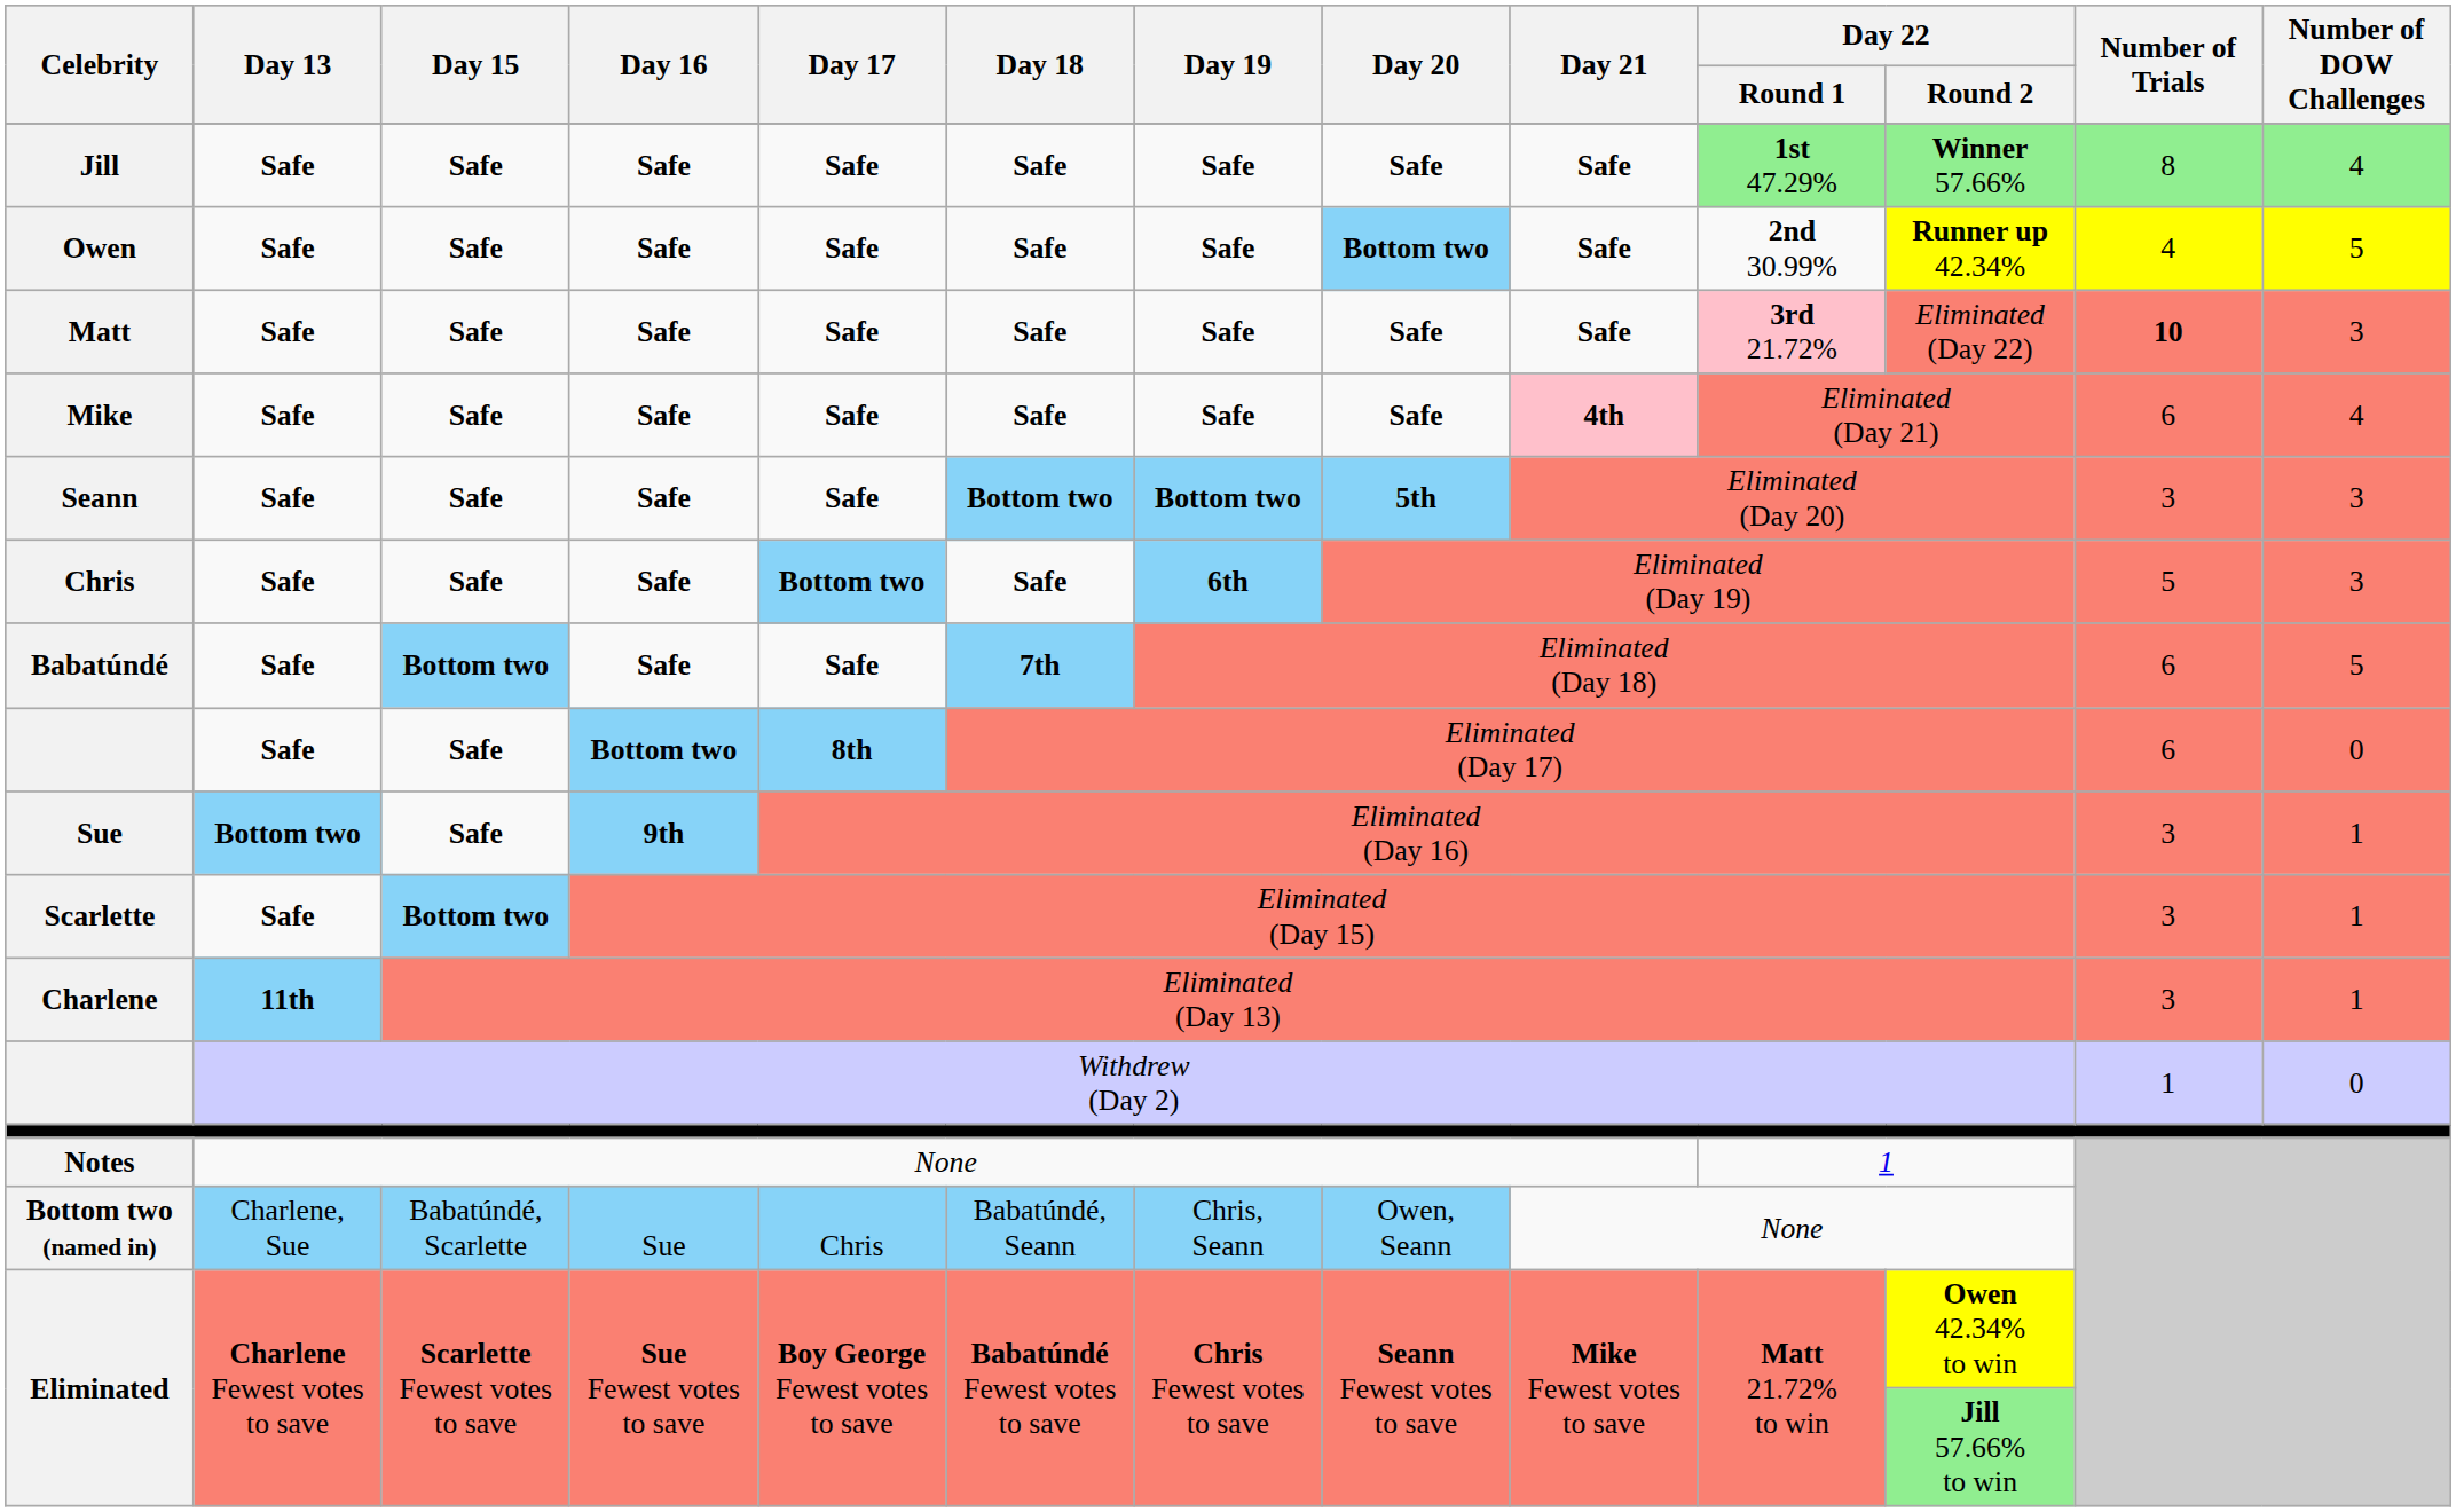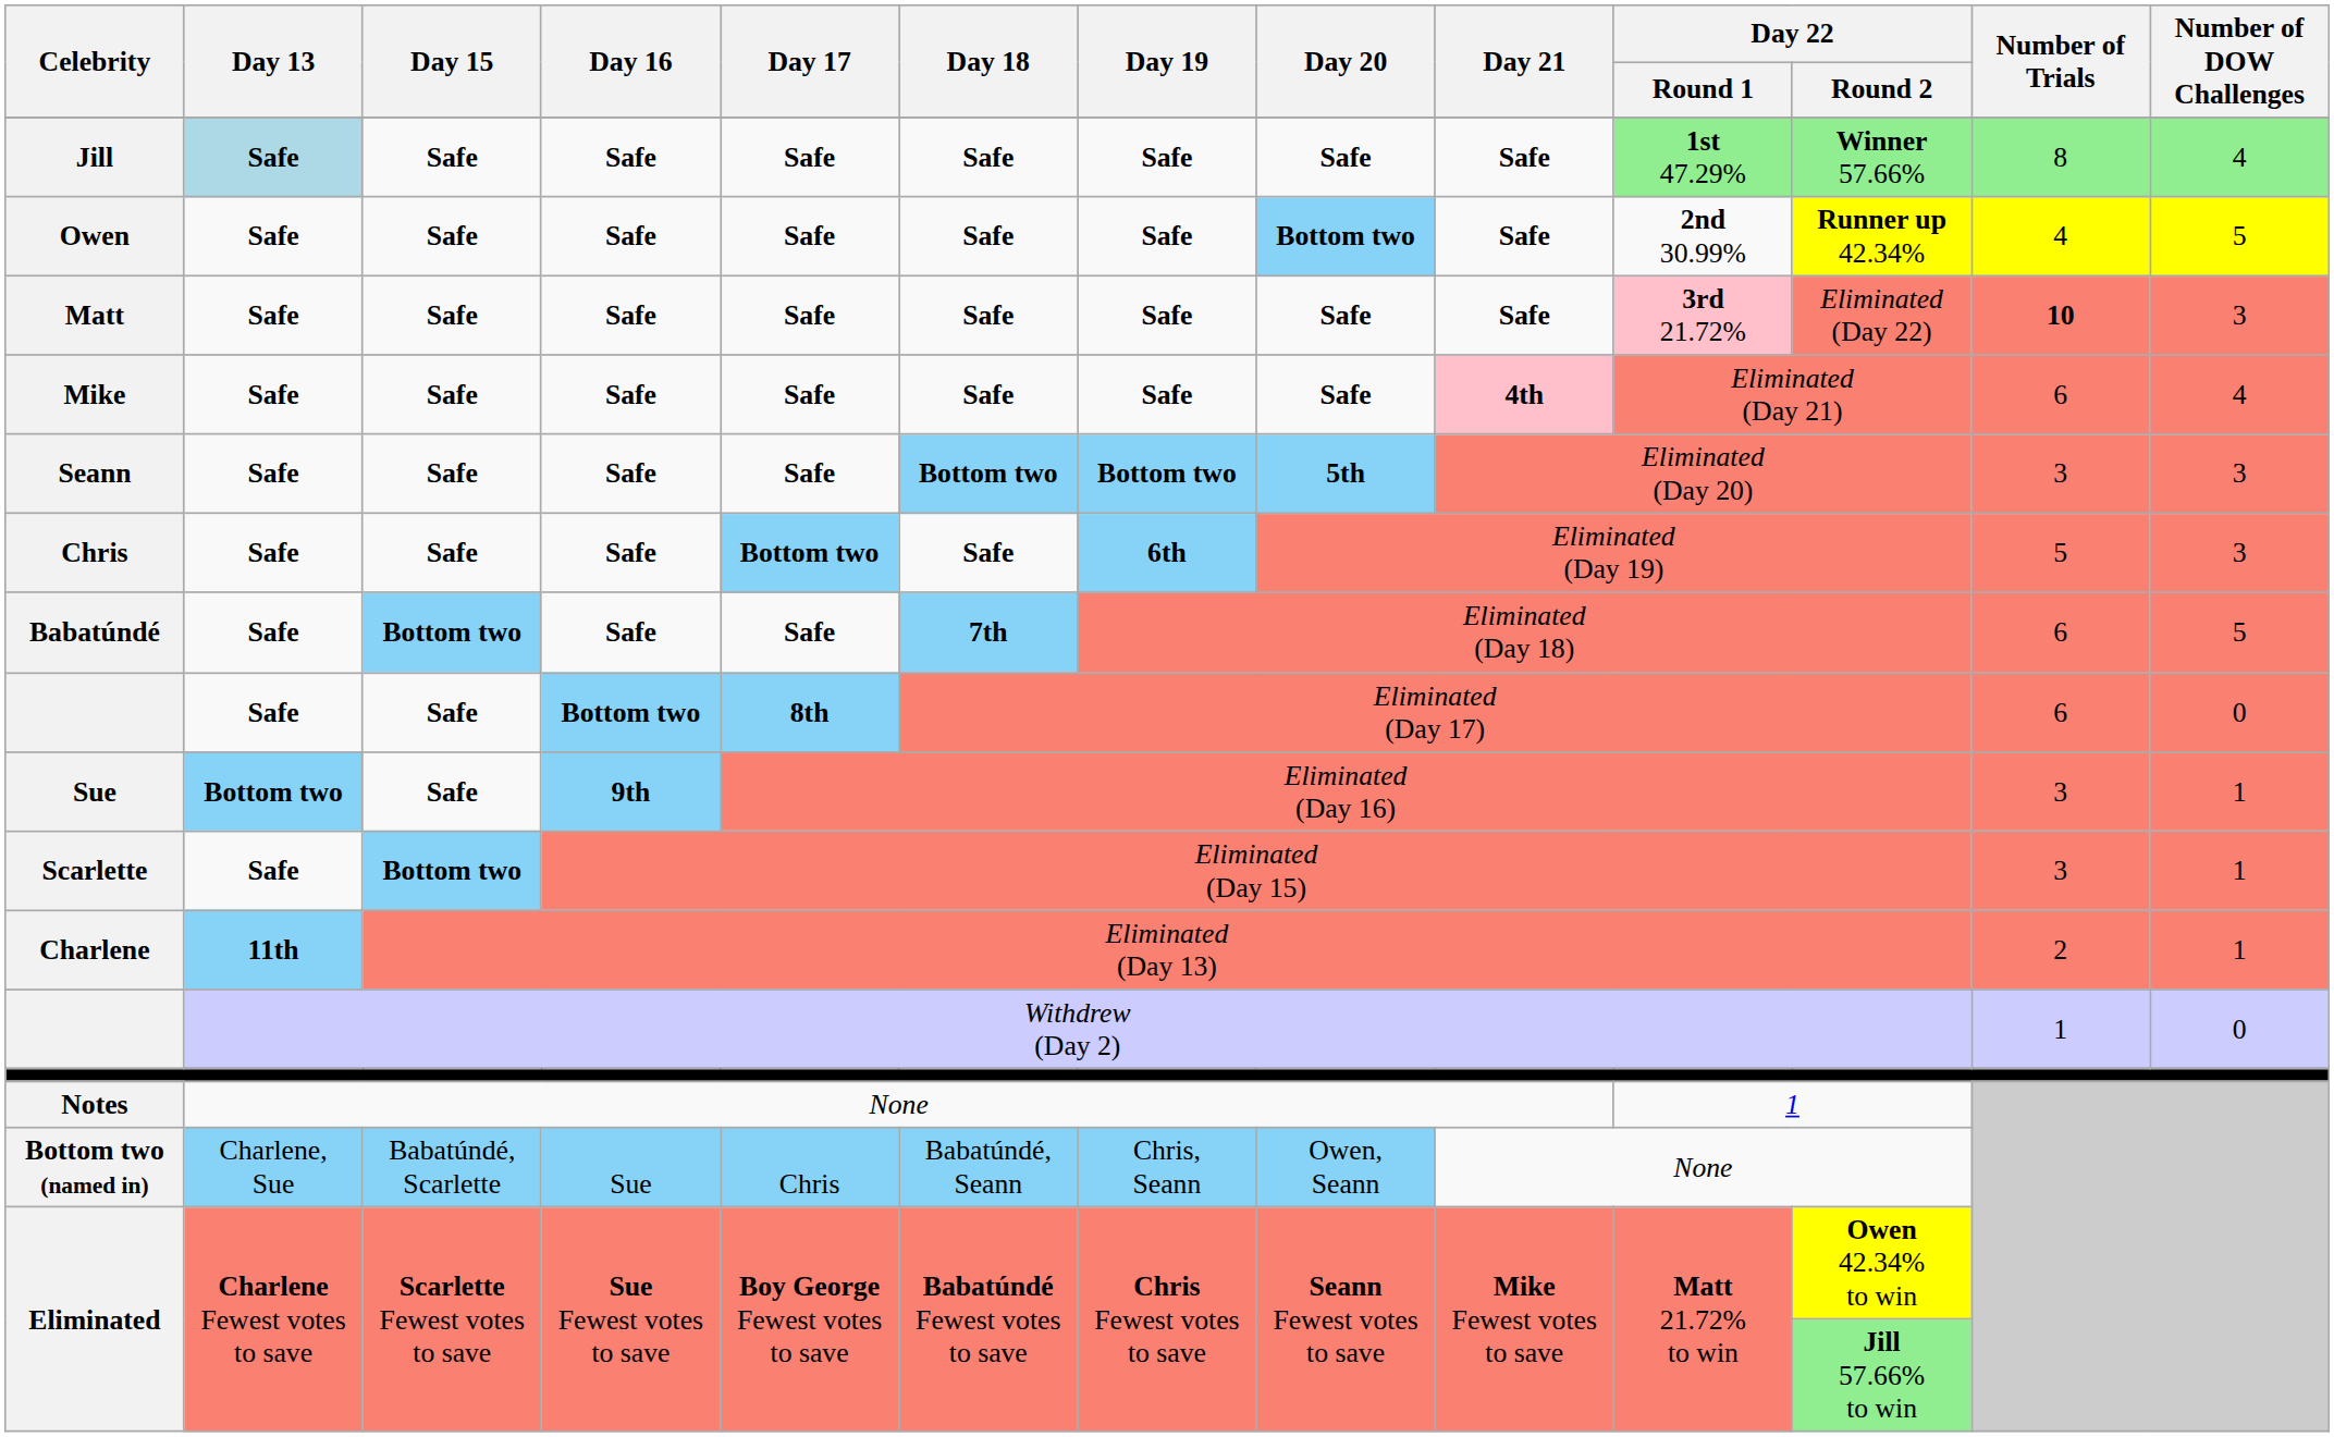 <table class="wikitable" style="text-align:center; font-size:95%; width:100%;">
 <tr>
 <th style="width:7%" rowspan=2>Celebrity</th>
 <th style="width:7%" rowspan=2>Day 13</th>
 <th style="width:7%" rowspan=2>Day 15</th>
 <th style="width:7%" rowspan=2>Day 16</th>
 <th style="width:7%" rowspan=2>Day 17</th>
 <th style="width:7%" rowspan=2>Day 18</th>
 <th style="width:7%" rowspan=2>Day 19</th>
 <th style="width:7%" rowspan=2>Day 20</th>
 <th style="width:7%" rowspan=2>Day 21</th>
 <th style="width:7%" colspan=2>Day 22</th>
 <th style="width:7%" rowspan=2>Number  of Trials</th>
 <th style="width:7%" rowspan=2>Number  of DOW Challenges</th>
 </tr>
 <tr>
 <th style="width:7%">Round 1</th>
 <th style="width:7%">Round 2</th>
 </tr>
 <tr>
 </tr>
 <tr>
 <th>Jill</th>
-<td><strong>Safe</strong></td>
+<td style="background: lightblue;"><strong>Safe</strong></td>
 <td><strong>Safe</strong></td>
 <td><strong>Safe</strong></td>
 <td><strong>Safe</strong></td>
 <td><strong>Safe</strong></td>
 <td><strong>Safe</strong></td>
 <td><strong>Safe</strong></td>
 <td><strong>Safe</strong></td>
 <td bgcolor=lightgreen><strong>1st</strong><br>47.29%</td>
 <td bgcolor=lightgreen><strong>Winner</strong><br>57.66%</td>
 <td bgcolor=lightgreen>8</td>
 <td bgcolor=lightgreen>4</td>
 </tr>
 <tr>
 <th>Owen</th>
 <td><strong>Safe</strong></td>
 <td><strong>Safe</strong></td>
 <td><strong>Safe</strong></td>
 <td><strong>Safe</strong></td>
 <td><strong>Safe</strong></td>
 <td><strong>Safe</strong></td>
 <td style="background:#87D3F8"><strong>Bottom two</strong></td>
 <td><strong>Safe</strong></td>
 <td><strong>2nd</strong><br>30.99%</td>
 <td bgcolor=yellow><strong>Runner up</strong><br>42.34%</td>
 <td bgcolor=yellow>4</td>
 <td bgcolor=yellow>5</td>
 </tr>
 <tr>
 <th>Matt</th>
 <td><strong>Safe</strong></td>
 <td><strong>Safe</strong></td>
 <td><strong>Safe</strong></td>
 <td><strong>Safe</strong></td>
 <td><strong>Safe</strong></td>
 <td><strong>Safe</strong></td>
 <td><strong>Safe</strong></td>
 <td><strong>Safe</strong></td>
 <td style="background:pink"><strong>3rd</strong><br>21.72%</td>
 <td style="background:salmon"><em>Eliminated</em><br>(Day 22)</td>
 <td style="background:salmon"><strong>10</strong></td>
 <td style="background:salmon">3</td>
 </tr>
 <tr>
 <th>Mike</th>
 <td><strong>Safe</strong></td>
 <td><strong>Safe</strong></td>
 <td><strong>Safe</strong></td>
 <td><strong>Safe</strong></td>
 <td><strong>Safe</strong></td>
 <td><strong>Safe</strong></td>
 <td><strong>Safe</strong></td>
 <td style="background:pink"><strong>4th</strong></td>
 <td style="background:salmon" colspan=2><em>Eliminated</em><br>(Day 21)</td>
 <td style="background:salmon">6</td>
 <td style="background:salmon">4</td>
 </tr>
 <tr>
 <th>Seann</th>
 <td><strong>Safe</strong></td>
 <td><strong>Safe</strong></td>
 <td><strong>Safe</strong></td>
 <td><strong>Safe</strong></td>
 <td style="background:#87D3F8"><strong>Bottom two</strong></td>
 <td style="background:#87D3F8"><strong>Bottom two</strong></td>
 <td style="background:#87D3F8"><strong>5th</strong></td>
 <td style="background:salmon" colspan=3><em>Eliminated</em><br>(Day 20)</td>
 <td style="background:salmon">3</td>
 <td style="background:salmon">3</td>
 </tr>
 <tr>
 <th>Chris</th>
 <td><strong>Safe</strong></td>
 <td><strong>Safe</strong></td>
 <td><strong>Safe</strong></td>
 <td style="background:#87D3F8"><strong>Bottom two</strong></td>
 <td><strong>Safe</strong></td>
 <td style="background:#87D3F8"><strong>6th</strong></td>
 <td style="background:salmon" colspan=4><em>Eliminated</em><br>(Day 19)</td>
 <td style="background:salmon">5</td>
 <td style="background:salmon">3</td>
 </tr>
 <tr>
 <th>Babatúndé</th>
 <td><strong>Safe</strong></td>
 <td style="background:#87D3F8"><strong>Bottom two</strong></td>
 <td><strong>Safe</strong></td>
 <td><strong>Safe</strong></td>
 <td style="background:#87D3F8"><strong>7th</strong></td>
 <td style="background:salmon" colspan=5><em>Eliminated</em><br>(Day 18)</td>
 <td style="background:salmon">6</td>
 <td style="background:salmon">5</td>
 </tr>
 <tr>
 <th></th>
 <td><strong>Safe</strong></td>
 <td><strong>Safe</strong></td>
 <td style="background:#87D3F8"><strong>Bottom two</strong></td>
 <td style="background:#87D3F8"><strong>8th</strong></td>
 <td style="background:salmon" colspan=6><em>Eliminated</em><br>(Day 17)</td>
 <td style="background:salmon">6</td>
 <td style="background:salmon">0</td>
 </tr>
 <tr>
 <th>Sue</th>
 <td style="background:#87D3F8"><strong>Bottom two</strong></td>
 <td><strong>Safe</strong></td>
 <td style="background:#87D3F8"><strong>9th</strong></td>
 <td style="background:salmon" colspan=7><em>Eliminated</em><br>(Day 16)</td>
 <td style="background:salmon">3</td>
 <td style="background:salmon">1</td>
 </tr>
 <tr>
 <th>Scarlette</th>
 <td><strong>Safe</strong></td>
 <td style="background:#87D3F8"><strong>Bottom two</strong></td>
 <td style="background:salmon" colspan=8><em>Eliminated</em><br>(Day 15)</td>
 <td style="background:salmon">3</td>
 <td style="background:salmon">1</td>
 </tr>
 <tr>
 <th>Charlene</th>
 <td style="background:#87D3F8"><strong>11th</strong></td>
 <td style="background:salmon" colspan=9><em>Eliminated</em><br>(Day 13)</td>
-<td style="background:salmon">3</td>
+<td style="background:salmon">2</td>
 <td style="background:salmon">1</td>
 </tr>
 <tr>
 <th></th>
 <td style="background:#ccf" colspan=10><em>Withdrew</em><br>(Day 2)</td>
 <td style="background:#ccf">1</td>
 <td style="background:#ccf">0</td>
 </tr>
 <tr>
 <td style="background:#000;" colspan="13"></td>
 </tr>
 <tr>
 <th>Notes</th>
 <td colspan=8><em>None</em></td>
 <td colspan=2><cite><a href='#'>1</a></cite></td>
 <td rowspan=4 colspan=2 style=background:#ccc></td>
 </tr>
 <tr>
 <th>Bottom two<br><small>(named in)</small></th>
 <td style="background:#87D3F8">Charlene,<br>Sue</td>
 <td style="background:#87D3F8">Babatúndé,<br>Scarlette</td>
 <td style="background:#87D3F8"><br>Sue</td>
 <td style="background:#87D3F8"><br>Chris</td>
 <td style="background:#87D3F8">Babatúndé,<br>Seann</td>
 <td style="background:#87D3F8">Chris,<br>Seann</td>
 <td style="background:#87D3F8">Owen,<br>Seann</td>
 <td colspan="3"><em>None</em></td>
 </tr>
 <tr>
 <th rowspan=12>Eliminated</th>
 <td rowspan=2 style="background:salmon"><strong>Charlene</strong><br>Fewest votes<br>to save</td>
 <td rowspan=2 style="background:salmon"><strong>Scarlette</strong><br>Fewest votes<br>to save</td>
 <td rowspan=2 style="background:salmon"><strong>Sue</strong><br>Fewest votes<br>to save</td>
 <td rowspan=2 style="background:salmon"><strong>Boy George</strong><br>Fewest votes<br>to save</td>
 <td rowspan=2 style="background:salmon"><strong>Babatúndé</strong><br>Fewest votes<br>to save</td>
 <td rowspan=2 style="background:salmon"><strong>Chris</strong><br>Fewest votes<br>to save</td>
 <td rowspan=2 style="background:salmon"><strong>Seann</strong><br>Fewest votes<br>to save</td>
 <td rowspan=2 style="background:salmon"><strong>Mike</strong><br>Fewest votes<br>to save</td>
 <td rowspan=2 style="background:salmon"><strong>Matt</strong><br>21.72%<br>to win</td>
 <td style="background:yellow"><strong>Owen</strong><br>42.34%<br>to win</td>
 </tr>
 <tr>
 <td style="background:lightgreen"><strong>Jill</strong><br>57.66%<br>to win</td>
 </tr>
 </table>
